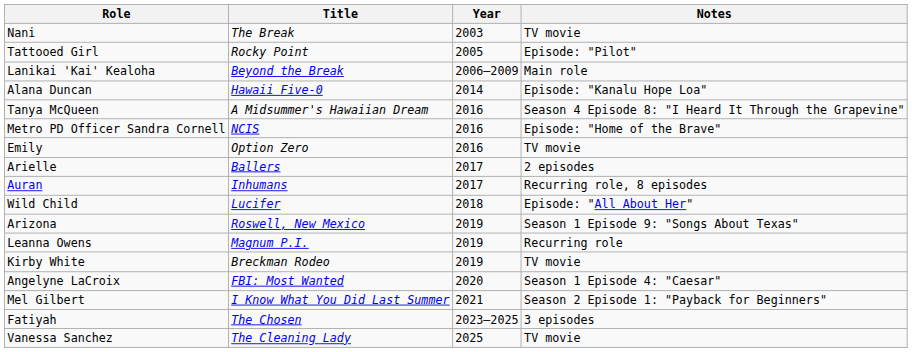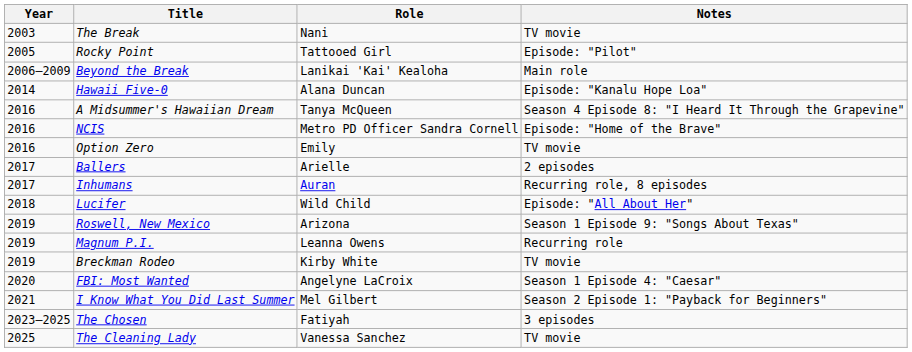 <table class="sortable wikitable">
 <tr>
+<th>Year</th>
+<th>Title</th>
 <th>Role</th>
-<th>Title</th>
-<th>Year</th>
 <th class="unsortable">Notes</th>
 </tr>
 <tr>
+<td>2003</td>
+<td><em>The Break</em></td>
 <td>Nani</td>
-<td><em>The Break</em></td>
-<td>2003</td>
 <td>TV movie</td>
 </tr>
 <tr>
+<td>2005</td>
+<td><em>Rocky Point</em></td>
 <td>Tattooed Girl</td>
-<td><em>Rocky Point</em></td>
-<td>2005</td>
 <td>Episode: "Pilot"</td>
 </tr>
 <tr>
+<td>2006–2009</td>
+<td><em><a href='#'>Beyond the Break</a></em></td>
 <td>Lanikai 'Kai' Kealoha</td>
-<td><em><a href='#'>Beyond the Break</a></em></td>
-<td>2006–2009</td>
 <td>Main role</td>
 </tr>
 <tr>
+<td>2014</td>
+<td><em><a href='#'>Hawaii Five-0</a></em></td>
 <td>Alana Duncan</td>
-<td><em><a href='#'>Hawaii Five-0</a></em></td>
-<td>2014</td>
 <td>Episode: "Kanalu Hope Loa"</td>
 </tr>
 <tr>
+<td>2016</td>
+<td><em>A Midsummer's Hawaiian Dream</em></td>
 <td>Tanya McQueen</td>
-<td><em>A Midsummer's Hawaiian Dream</em></td>
-<td>2016</td>
 <td>Season 4 Episode 8: "I Heard It Through the Grapevine"</td>
 </tr>
 <tr>
+<td>2016</td>
+<td><em><a href='#'>NCIS</a></em></td>
 <td>Metro PD Officer Sandra Cornell</td>
-<td><em><a href='#'>NCIS</a></em></td>
-<td>2016</td>
 <td>Episode: "Home of the Brave"</td>
 </tr>
 <tr>
+<td>2016</td>
+<td><em>Option Zero</em></td>
 <td>Emily</td>
-<td><em>Option Zero</em></td>
-<td>2016</td>
 <td>TV movie</td>
 </tr>
 <tr>
+<td>2017</td>
+<td><em><a href='#'>Ballers</a></em></td>
 <td>Arielle</td>
-<td><em><a href='#'>Ballers</a></em></td>
-<td>2017</td>
 <td>2 episodes</td>
 </tr>
 <tr>
+<td>2017</td>
+<td><em><a href='#'>Inhumans</a></em></td>
 <td><a href='#'>Auran</a></td>
-<td><em><a href='#'>Inhumans</a></em></td>
-<td>2017</td>
 <td>Recurring role, 8 episodes</td>
 </tr>
 <tr>
+<td>2018</td>
+<td><em><a href='#'>Lucifer</a></em></td>
 <td>Wild Child</td>
-<td><em><a href='#'>Lucifer</a></em></td>
-<td>2018</td>
 <td>Episode: "<a href='#'>All About Her</a>"</td>
 </tr>
 <tr>
+<td>2019</td>
+<td><em><a href='#'>Roswell, New Mexico</a></em></td>
 <td>Arizona</td>
-<td><em><a href='#'>Roswell, New Mexico</a></em></td>
-<td>2019</td>
 <td>Season 1 Episode 9: "Songs About Texas"</td>
 </tr>
 <tr>
+<td>2019</td>
+<td><em><a href='#'>Magnum P.I.</a></em></td>
 <td>Leanna Owens</td>
-<td><em><a href='#'>Magnum P.I.</a></em></td>
-<td>2019</td>
 <td>Recurring role</td>
 </tr>
 <tr>
+<td>2019</td>
+<td><em>Breckman Rodeo</em></td>
 <td>Kirby White</td>
-<td><em>Breckman Rodeo</em></td>
-<td>2019</td>
 <td>TV movie</td>
 </tr>
 <tr>
+<td>2020</td>
+<td><em><a href='#'>FBI: Most Wanted</a></em></td>
 <td>Angelyne LaCroix</td>
-<td><em><a href='#'>FBI: Most Wanted</a></em></td>
-<td>2020</td>
 <td>Season 1 Episode 4: "Caesar"</td>
 </tr>
 <tr>
+<td>2021</td>
+<td><em><a href='#'>I Know What You Did Last Summer</a></em></td>
 <td>Mel Gilbert</td>
-<td><em><a href='#'>I Know What You Did Last Summer</a></em></td>
-<td>2021</td>
 <td>Season 2 Episode 1: "Payback for Beginners"</td>
 </tr>
 <tr>
+<td>2023–2025</td>
+<td><em><a href='#'>The Chosen</a></em></td>
 <td>Fatiyah</td>
-<td><em><a href='#'>The Chosen</a></em></td>
-<td>2023–2025</td>
 <td>3 episodes</td>
 </tr>
 <tr>
+<td>2025</td>
+<td><em><a href='#'>The Cleaning Lady</a></em></td>
 <td>Vanessa Sanchez</td>
-<td><em><a href='#'>The Cleaning Lady</a></em></td>
-<td>2025</td>
 <td>TV movie</td>
 </tr>
 </table>
